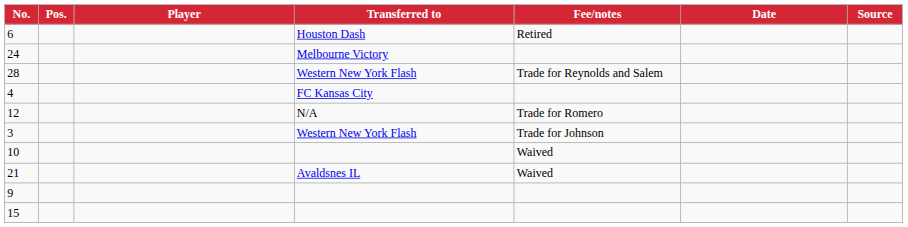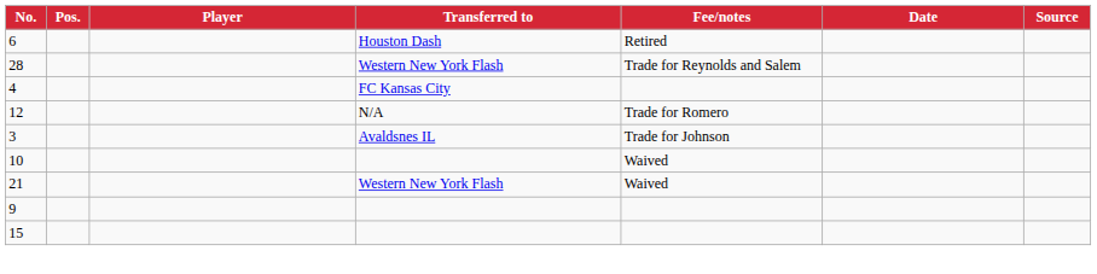 <table class="wikitable sortable" style="width:90%; text-align:center; font-size:95%; text-align:left;">
 <tr>
 <th style="color:white; background:#D52635; width:25px;"><strong>No.</strong></th>
 <th style="color:white; background:#D52635; width:25px;"><strong>Pos.</strong></th>
 <th style="color:white; background:#D52635; width:200px;"><strong>Player</strong></th>
 <th style="color:white; background:#D52635; width:200px;"><strong>Transferred to</strong></th>
 <th style="color:white; background:#D52635; width:150px;"><strong>Fee/notes</strong></th>
 <th style="color:white; background:#D52635; width:150px;"><strong>Date</strong></th>
 <th style="color:white; background:#D52635; width:25px;"><strong>Source</strong></th>
 </tr>
 <tr>
 <td>6</td>
 <td align=center></td>
 <td></td>
 <td> <a href='#'>Houston Dash</a></td>
 <td>Retired</td>
-<td></td>
-<td></td>
-</tr>
-<tr>
-<td>24</td>
-<td align=center></td>
-<td></td>
-<td> <a href='#'>Melbourne Victory</a></td>
-<td></td>
 <td></td>
 <td></td>
 </tr>
 <tr>
 <td>28</td>
 <td align=center></td>
 <td></td>
 <td> <a href='#'>Western New York Flash</a></td>
 <td>Trade for Reynolds and Salem</td>
 <td></td>
 <td></td>
 </tr>
 <tr>
 <td>4</td>
 <td align=center></td>
 <td></td>
 <td> <a href='#'>FC Kansas City</a></td>
 <td></td>
 <td></td>
 <td></td>
 </tr>
 <tr>
 <td>12</td>
 <td align=center></td>
 <td></td>
 <td>N/A</td>
 <td>Trade for Romero</td>
 <td></td>
 <td></td>
 </tr>
 <tr>
 <td>3</td>
 <td align=center></td>
 <td></td>
-<td> <a href='#'>Western New York Flash</a></td>
+<td> <a href='#'>Avaldsnes IL</a></td>
 <td>Trade for Johnson</td>
 <td></td>
 <td></td>
 </tr>
 <tr>
 <td>10</td>
 <td align=center></td>
 <td></td>
 <td></td>
 <td>Waived</td>
 <td></td>
 <td></td>
 </tr>
 <tr>
 <td>21</td>
 <td align=center></td>
 <td></td>
-<td> <a href='#'>Avaldsnes IL</a></td>
+<td> <a href='#'>Western New York Flash</a></td>
 <td>Waived</td>
 <td></td>
 <td></td>
 </tr>
 <tr>
 <td>9</td>
 <td align=center></td>
 <td></td>
 <td></td>
 <td></td>
 <td></td>
 <td></td>
 </tr>
 <tr>
 <td>15</td>
 <td align=center></td>
 <td></td>
 <td></td>
 <td></td>
 <td></td>
 <td></td>
 </tr>
 </table>
